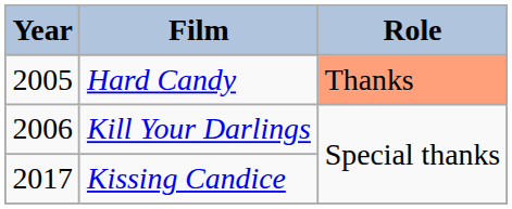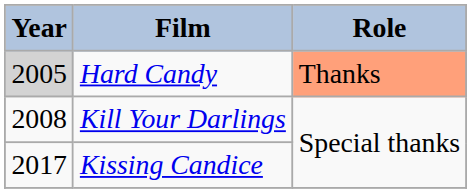 <table class="wikitable" style="font-size:95%;">
 <tr>
 <th style="background:#B0C4DE;">Year</th>
 <th style="background:#B0C4DE;">Film</th>
 <th style="background:#B0C4DE;">Role</th>
 </tr>
 <tr>
-<td>2005</td>
+<td style="background: lightgrey;">2005</td>
 <td><em><a href='#'>Hard Candy</a></em></td>
 <td style="background: lightsalmon;">Thanks</td>
 </tr>
 <tr>
-<td>2006</td>
+<td>2008</td>
 <td><em><a href='#'>Kill Your Darlings</a></em></td>
 <td rowspan=2>Special thanks</td>
 </tr>
 <tr>
 <td>2017</td>
 <td><em><a href='#'>Kissing Candice</a></em></td>
 </tr>
 </table>
